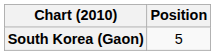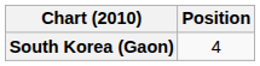 <table class="wikitable plainrowheaders" style="text-align:center">
 <tr>
 <th scope="col">Chart (2010)</th>
 <th scope="col">Position</th>
 </tr>
 <tr>
 <th scope="row">South Korea (Gaon)</th>
-<td>5</td>
+<td>4</td>
 </tr>
 </table>
